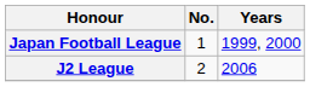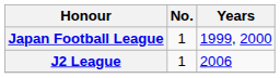 <table class="wikitable plainrowheaders">
 <tr>
 <th scope=col>Honour</th>
 <th scope=col>No.</th>
 <th scope=col>Years</th>
 </tr>
 <tr>
 <th scope=row><a href='#'>Japan Football League</a></th>
 <td align="center">1</td>
 <td><a href='#'>1999</a>, <a href='#'>2000</a></td>
 </tr>
 <tr>
 <th scope=row><a href='#'>J2 League</a></th>
-<td align="center">2</td>
+<td align="center">1</td>
 <td><a href='#'>2006</a></td>
 </tr>
 <tr>
 </tr>
 </table>
